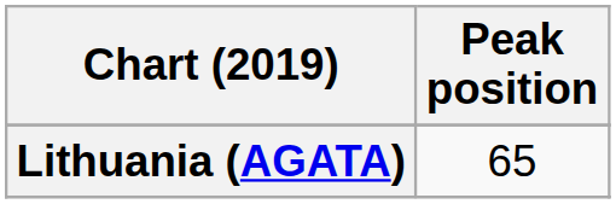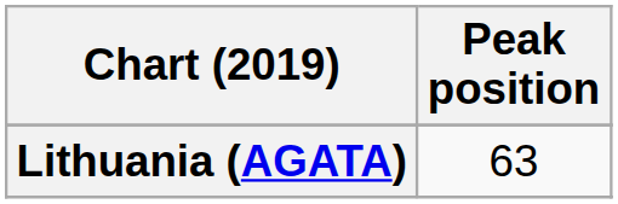 <table class="wikitable sortable plainrowheaders" style="text-align:center">
 <tr>
 <th scope="col">Chart (2019)</th>
 <th scope="col">Peak<br>position</th>
 </tr>
 <tr>
 </tr>
 <tr>
 </tr>
 <tr>
 </tr>
 <tr>
 </tr>
 <tr>
 <th scope="row">Lithuania (<a href='#'>AGATA</a>)</th>
-<td>65</td>
+<td>63</td>
 </tr>
 <tr>
 </tr>
 <tr>
 </tr>
 <tr>
 </tr>
 <tr>
 </tr>
 <tr>
 </tr>
 </table>
